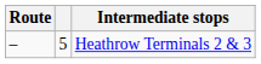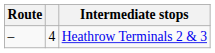 <table class="wikitable">
 <tr>
 <th>Route</th>
 <th></th>
 <th>Intermediate stops</th>
 </tr>
 <tr>
 <td> – </td>
-<td>5</td>
+<td>4</td>
 <td><a href='#'>Heathrow Terminals 2 & 3</a></td>
 </tr>
 </table>
